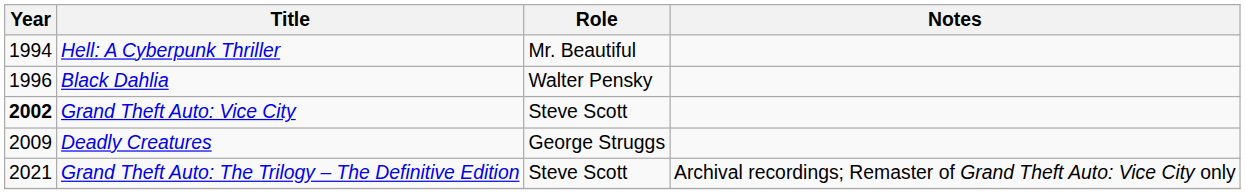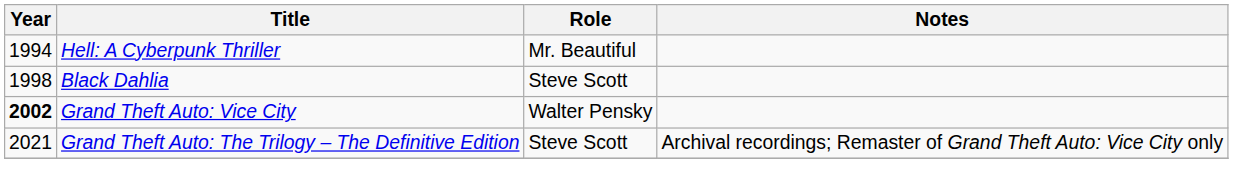 <table class="wikitable sortable">
 <tr>
 <th>Year</th>
 <th>Title</th>
 <th class="unsortable">Role</th>
 <th>Notes</th>
 </tr>
 <tr>
 <td>1994</td>
 <td><em><a href='#'>Hell: A Cyberpunk Thriller</a></em></td>
 <td>Mr. Beautiful</td>
 <td></td>
 </tr>
 <tr>
-<td>1996</td>
+<td>1998</td>
 <td><em><a href='#'>Black Dahlia</a></em></td>
-<td>Walter Pensky</td>
+<td>Steve Scott</td>
 <td></td>
 </tr>
 <tr>
 <td><strong>2002</strong></td>
 <td><em><a href='#'>Grand Theft Auto: Vice City</a></em></td>
-<td>Steve Scott</td>
-<td></td>
-</tr>
-<tr>
-<td>2009</td>
-<td><em><a href='#'>Deadly Creatures</a></em></td>
-<td>George Struggs</td>
+<td>Walter Pensky</td>
 <td></td>
 </tr>
 <tr>
 <td>2021</td>
 <td><em><a href='#'>Grand Theft Auto: The Trilogy – The Definitive Edition</a></em></td>
 <td>Steve Scott</td>
 <td>Archival recordings; Remaster of <em>Grand Theft Auto: Vice City</em> only</td>
 </tr>
 <tr>
 </tr>
 </table>
